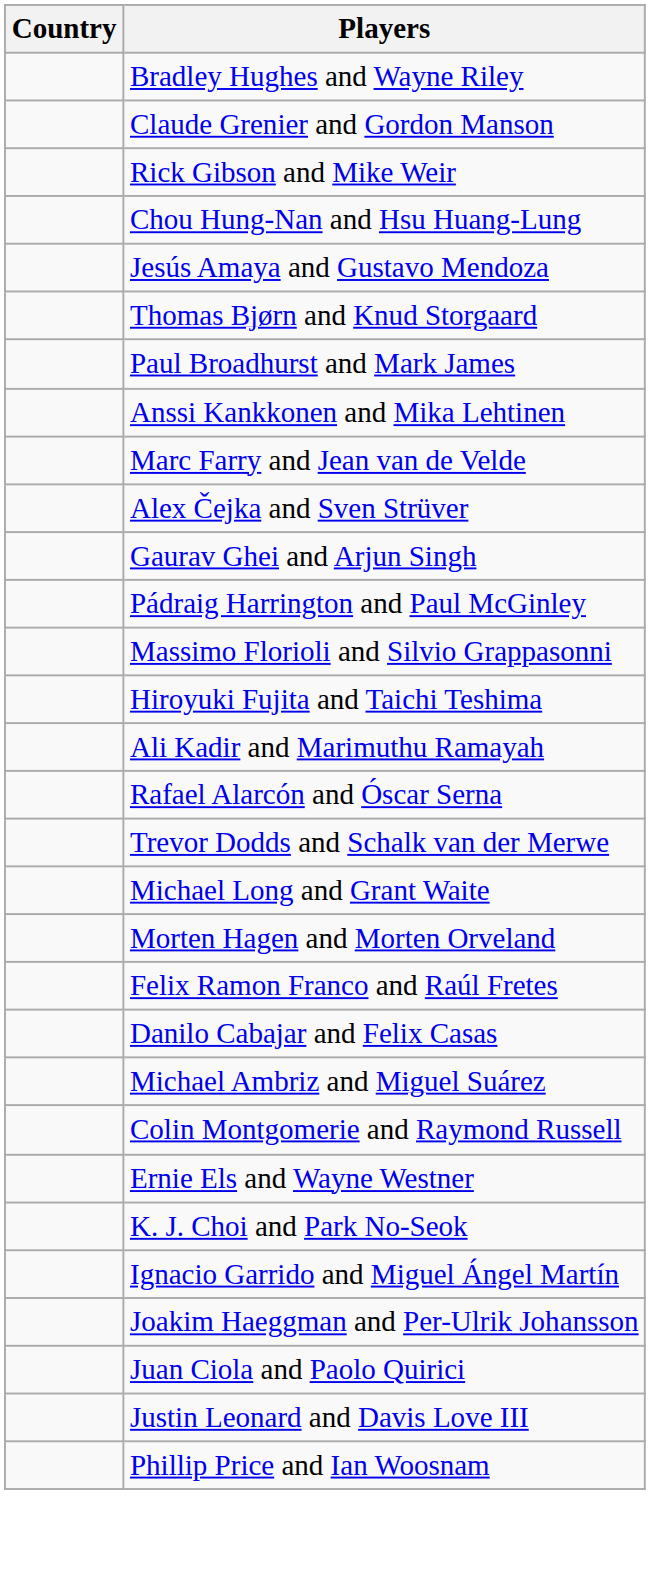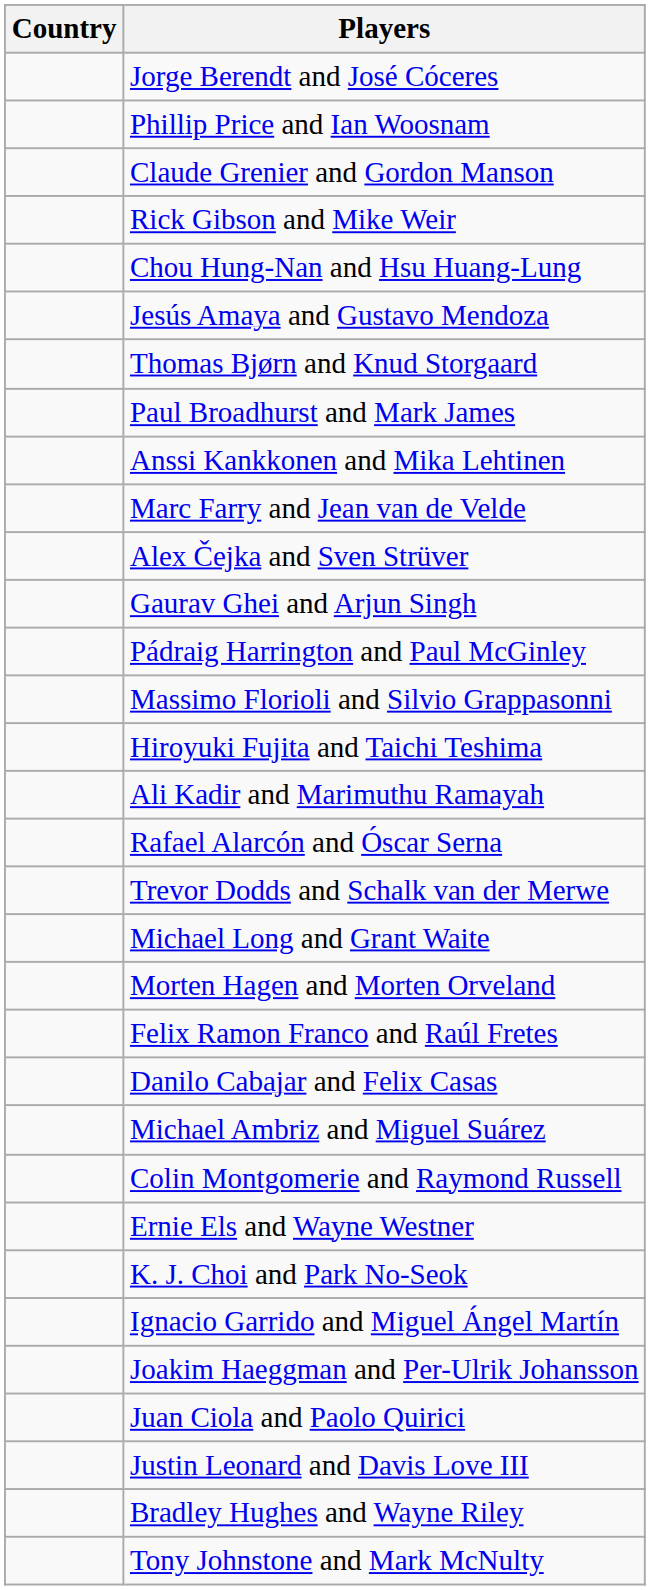 <table class="wikitable" style="font-size:95%;">
 <tr>
 <th>Country</th>
 <th>Players</th>
 </tr>
 <tr>
 <td></td>
-<td><a href='#'>Bradley Hughes</a> and <a href='#'>Wayne Riley</a></td>
+<td><a href='#'>Jorge Berendt</a> and <a href='#'>José Cóceres</a></td>
+</tr>
+<tr>
+<td></td>
+<td><a href='#'>Phillip Price</a> and <a href='#'>Ian Woosnam</a></td>
 </tr>
 <tr>
 <td></td>
 <td><a href='#'>Claude Grenier</a> and <a href='#'>Gordon Manson</a></td>
 </tr>
 <tr>
 <td></td>
 <td><a href='#'>Rick Gibson</a> and <a href='#'>Mike Weir</a></td>
 </tr>
 <tr>
 <td></td>
 <td><a href='#'>Chou Hung-Nan</a> and <a href='#'>Hsu Huang-Lung</a></td>
 </tr>
 <tr>
 <td></td>
 <td><a href='#'>Jesús Amaya</a> and <a href='#'>Gustavo Mendoza</a></td>
 </tr>
 <tr>
 <td></td>
 <td><a href='#'>Thomas Bjørn</a> and <a href='#'>Knud Storgaard</a></td>
 </tr>
 <tr>
 <td></td>
 <td><a href='#'>Paul Broadhurst</a> and <a href='#'>Mark James</a></td>
 </tr>
 <tr>
 <td></td>
 <td><a href='#'>Anssi Kankkonen</a> and <a href='#'>Mika Lehtinen</a></td>
 </tr>
 <tr>
 <td></td>
 <td><a href='#'>Marc Farry</a> and <a href='#'>Jean van de Velde</a></td>
 </tr>
 <tr>
 <td></td>
 <td><a href='#'>Alex Čejka</a> and <a href='#'>Sven Strüver</a></td>
 </tr>
 <tr>
 <td></td>
 <td><a href='#'>Gaurav Ghei</a> and <a href='#'>Arjun Singh</a></td>
 </tr>
 <tr>
 <td></td>
 <td><a href='#'>Pádraig Harrington</a> and <a href='#'>Paul McGinley</a></td>
 </tr>
 <tr>
 <td></td>
 <td><a href='#'>Massimo Florioli</a> and <a href='#'>Silvio Grappasonni</a></td>
 </tr>
 <tr>
 <td></td>
 <td><a href='#'>Hiroyuki Fujita</a> and <a href='#'>Taichi Teshima</a></td>
 </tr>
 <tr>
 <td></td>
 <td><a href='#'>Ali Kadir</a> and <a href='#'>Marimuthu Ramayah</a></td>
 </tr>
 <tr>
 <td></td>
 <td><a href='#'>Rafael Alarcón</a> and <a href='#'>Óscar Serna</a></td>
 </tr>
 <tr>
 <td></td>
 <td><a href='#'>Trevor Dodds</a> and <a href='#'>Schalk van der Merwe</a></td>
 </tr>
 <tr>
 <td></td>
 <td><a href='#'>Michael Long</a> and <a href='#'>Grant Waite</a></td>
 </tr>
 <tr>
 <td></td>
 <td><a href='#'>Morten Hagen</a> and <a href='#'>Morten Orveland</a></td>
 </tr>
 <tr>
 <td></td>
 <td><a href='#'>Felix Ramon Franco</a> and <a href='#'>Raúl Fretes</a></td>
 </tr>
 <tr>
 <td></td>
 <td><a href='#'>Danilo Cabajar</a> and <a href='#'>Felix Casas</a></td>
 </tr>
 <tr>
 <td></td>
 <td><a href='#'>Michael Ambriz</a> and <a href='#'>Miguel Suárez</a></td>
 </tr>
 <tr>
 <td></td>
 <td><a href='#'>Colin Montgomerie</a> and <a href='#'>Raymond Russell</a></td>
 </tr>
 <tr>
 <td></td>
 <td><a href='#'>Ernie Els</a> and <a href='#'>Wayne Westner</a></td>
 </tr>
 <tr>
 <td></td>
 <td><a href='#'>K. J. Choi</a> and <a href='#'>Park No-Seok</a></td>
 </tr>
 <tr>
 <td></td>
 <td><a href='#'>Ignacio Garrido</a> and <a href='#'>Miguel Ángel Martín</a></td>
 </tr>
 <tr>
 <td></td>
 <td><a href='#'>Joakim Haeggman</a> and <a href='#'>Per-Ulrik Johansson</a></td>
 </tr>
 <tr>
 <td></td>
 <td><a href='#'>Juan Ciola</a> and <a href='#'>Paolo Quirici</a></td>
 </tr>
 <tr>
 <td></td>
 <td><a href='#'>Justin Leonard</a> and <a href='#'>Davis Love III</a></td>
 </tr>
 <tr>
 <td></td>
-<td><a href='#'>Phillip Price</a> and <a href='#'>Ian Woosnam</a></td>
+<td><a href='#'>Bradley Hughes</a> and <a href='#'>Wayne Riley</a></td>
+</tr>
+<tr>
+<td></td>
+<td><a href='#'>Tony Johnstone</a> and <a href='#'>Mark McNulty</a></td>
 </tr>
 </table>
